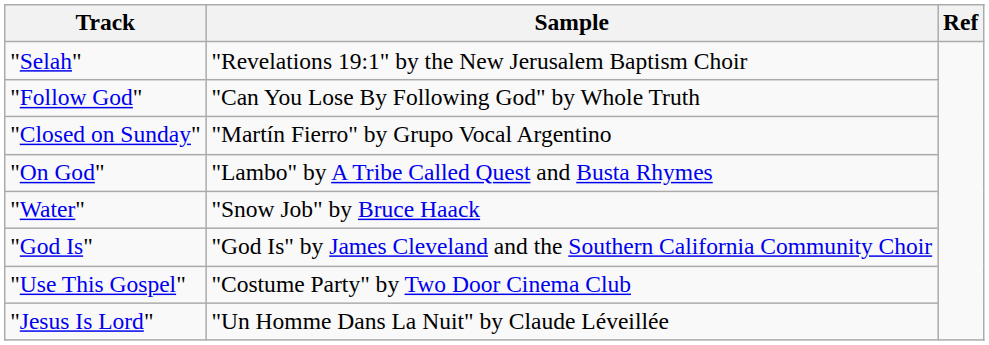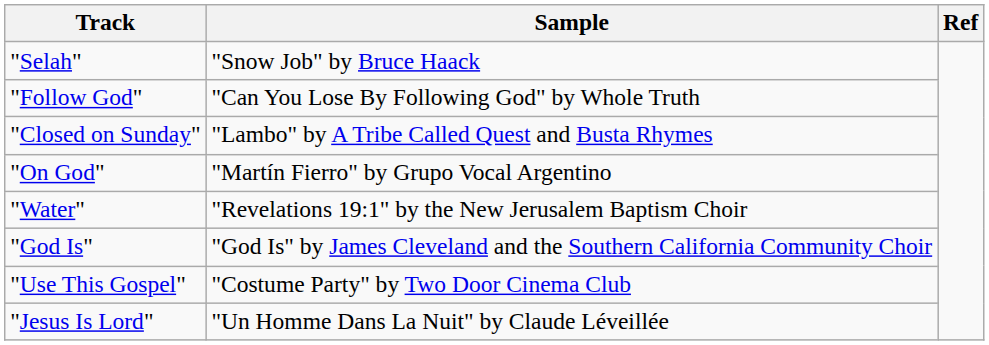 <table class="wikitable">
 <tr>
 <th>Track</th>
 <th>Sample</th>
 <th>Ref</th>
 </tr>
 <tr>
 <td>"<a href='#'>Selah</a>"</td>
-<td>"Revelations 19:1" by the New Jerusalem Baptism Choir</td>
+<td>"Snow Job" by <a href='#'>Bruce Haack</a></td>
 <td rowspan="8"></td>
 </tr>
 <tr>
 <td>"<a href='#'>Follow God</a>"</td>
 <td>"Can You Lose By Following God" by Whole Truth</td>
 </tr>
 <tr>
 <td>"<a href='#'>Closed on Sunday</a>"</td>
+<td>"Lambo" by <a href='#'>A Tribe Called Quest</a> and <a href='#'>Busta Rhymes</a></td>
+</tr>
+<tr>
+<td>"<a href='#'>On God</a>"</td>
 <td>"Martín Fierro" by Grupo Vocal Argentino</td>
 </tr>
 <tr>
-<td>"<a href='#'>On God</a>"</td>
-<td>"Lambo" by <a href='#'>A Tribe Called Quest</a> and <a href='#'>Busta Rhymes</a></td>
-</tr>
-<tr>
 <td>"<a href='#'>Water</a>"</td>
-<td>"Snow Job" by <a href='#'>Bruce Haack</a></td>
+<td>"Revelations 19:1" by the New Jerusalem Baptism Choir</td>
 </tr>
 <tr>
 <td>"<a href='#'>God Is</a>"</td>
 <td>"God Is" by <a href='#'>James Cleveland</a> and the <a href='#'>Southern California Community Choir</a></td>
 </tr>
 <tr>
 <td>"<a href='#'>Use This Gospel</a>"</td>
 <td>"Costume Party" by <a href='#'>Two Door Cinema Club</a></td>
 </tr>
 <tr>
 <td>"<a href='#'>Jesus Is Lord</a>"</td>
 <td>"Un Homme Dans La Nuit" by Claude Léveillée</td>
 </tr>
 </table>
